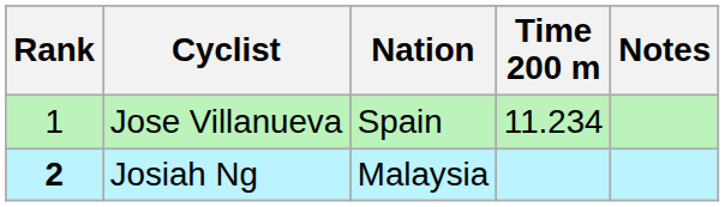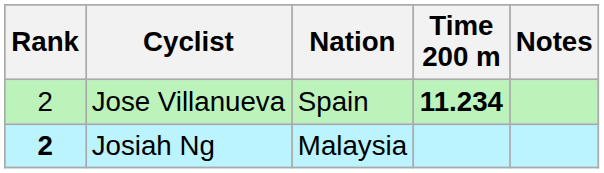 <table class="wikitable sortable" style="text-align:center">
 <tr>
 <th>Rank</th>
 <th>Cyclist</th>
 <th>Nation</th>
 <th>Time<br>200 m</th>
 <th>Notes</th>
 </tr>
 <tr bgcolor=bbf3bb>
-<td>1</td>
+<td>2</td>
 <td align=left>Jose Villanueva</td>
 <td align=left>Spain</td>
-<td>11.234</td>
+<td><strong>11.234</strong></td>
 <td></td>
 </tr>
 <tr bgcolor=bbf3ff>
 <td><strong>2</strong></td>
 <td align=left>Josiah Ng</td>
 <td align=left>Malaysia</td>
 <td></td>
 <td></td>
 </tr>
 </table>
